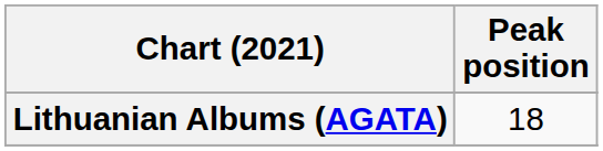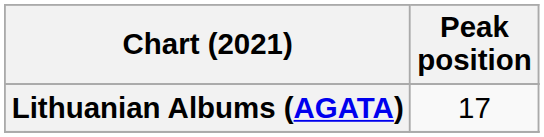 <table class="wikitable sortable plainrowheaders" style="text-align:center">
 <tr>
 <th scope="col">Chart (2021)</th>
 <th scope="col">Peak<br>position</th>
 </tr>
 <tr>
 </tr>
 <tr>
 </tr>
 <tr>
 </tr>
 <tr>
 </tr>
 <tr>
 </tr>
 <tr>
 </tr>
 <tr>
 </tr>
 <tr>
 <th scope="row">Lithuanian Albums (<a href='#'>AGATA</a>)</th>
-<td>18</td>
+<td>17</td>
 </tr>
 <tr>
 </tr>
 <tr>
 </tr>
 <tr>
 </tr>
 <tr>
 </tr>
 <tr>
 </tr>
 <tr>
 </tr>
 <tr>
 </tr>
 <tr>
 </tr>
 <tr>
 </tr>
 <tr>
 </tr>
 </table>
